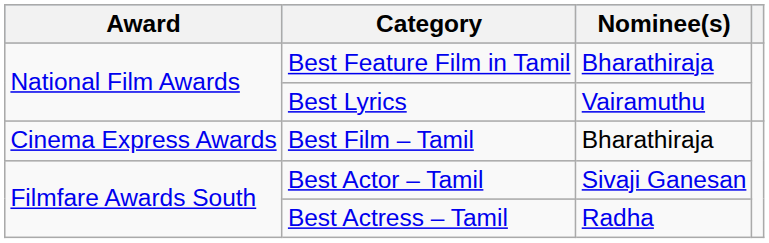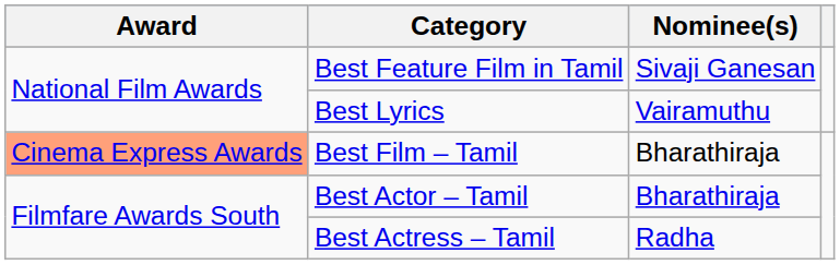 <table class="wikitable">
 <tr style="background:#b0c4de; text-align:center;">
 <th>Award</th>
 <th>Category</th>
 <th>Nominee(s)</th>
 <th></th>
 </tr>
 <tr>
 <td rowspan="2"><a href='#'>National Film Awards</a></td>
 <td><a href='#'>Best Feature Film in Tamil</a></td>
-<td><a href='#'>Bharathiraja</a></td>
+<td><a href='#'>Sivaji Ganesan</a></td>
 <td rowspan="2" style="text-align:center;"></td>
 </tr>
 <tr>
 <td><a href='#'>Best Lyrics</a></td>
 <td><a href='#'>Vairamuthu</a></td>
 </tr>
 <tr>
-<td><a href='#'>Cinema Express Awards</a></td>
+<td style="background: lightsalmon;"><a href='#'>Cinema Express Awards</a></td>
 <td><a href='#'>Best Film – Tamil</a></td>
 <td>Bharathiraja</td>
 <td rowspan="3" style="text-align:center;"><br></td>
 </tr>
 <tr>
 <td rowspan="2"><a href='#'>Filmfare Awards South</a></td>
 <td><a href='#'>Best Actor – Tamil</a></td>
-<td><a href='#'>Sivaji Ganesan</a></td>
+<td><a href='#'>Bharathiraja</a></td>
 </tr>
 <tr>
 <td><a href='#'>Best Actress – Tamil</a></td>
 <td><a href='#'>Radha</a></td>
 </tr>
 </table>
